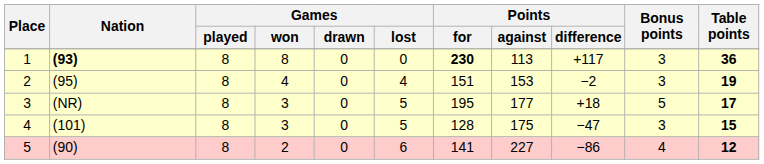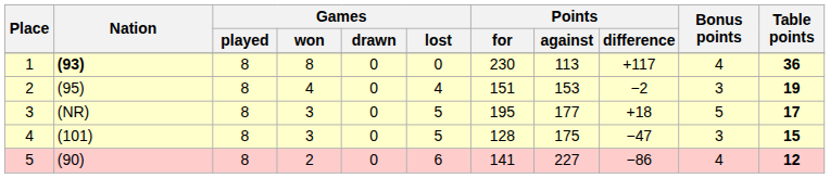 <table class="wikitable">
 <tr>
 <th rowspan=2 width="6%">Place</th>
 <th rowspan=2 width="20%">Nation</th>
 <th colspan=4 width="40%">Games</th>
 <th colspan=3 width="24%">Points</th>
 <th rowspan=2 width="10%">Bonus<br>points</th>
 <th rowspan=2 width="10%">Table<br>points</th>
 </tr>
 <tr>
 <th width="8%">played</th>
 <th width="8%">won</th>
 <th width="8%">drawn</th>
 <th width="8%">lost</th>
 <th width="8%">for</th>
 <th width="8%">against</th>
 <th width="8%">difference</th>
 </tr>
 <tr>
 </tr>
 <tr align=center bgcolor="#ffffcc">
 <td>1</td>
 <td align=left><strong> (93)</strong></td>
 <td>8</td>
 <td>8</td>
 <td>0</td>
 <td>0</td>
-<td><strong>230</strong></td>
+<td>230</td>
 <td>113</td>
 <td>+117</td>
-<td>3</td>
+<td>4</td>
 <td><strong>36</strong></td>
 </tr>
 <tr align=center bgcolor="#ffffcc">
 <td>2</td>
 <td align=left> (95)</td>
 <td>8</td>
 <td>4</td>
 <td>0</td>
 <td>4</td>
 <td>151</td>
 <td>153</td>
 <td>−2</td>
 <td>3</td>
 <td><strong>19</strong></td>
 </tr>
 <tr align=center bgcolor="#ffffcc">
 <td>3</td>
 <td align=left> (NR)</td>
 <td>8</td>
 <td>3</td>
 <td>0</td>
 <td>5</td>
 <td>195</td>
 <td>177</td>
 <td>+18</td>
 <td>5</td>
 <td><strong>17</strong></td>
 </tr>
 <tr align=center bgcolor="#ffffcc">
 <td>4</td>
 <td align=left> (101)</td>
 <td>8</td>
 <td>3</td>
 <td>0</td>
 <td>5</td>
 <td>128</td>
 <td>175</td>
 <td>−47</td>
 <td>3</td>
 <td><strong>15</strong></td>
 </tr>
 <tr align=center bgcolor="#ffcccc">
 <td>5</td>
 <td align=left> (90)</td>
 <td>8</td>
 <td>2</td>
 <td>0</td>
 <td>6</td>
 <td>141</td>
 <td>227</td>
 <td>−86</td>
 <td>4</td>
 <td><strong>12</strong></td>
 </tr>
 </table>
